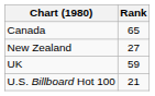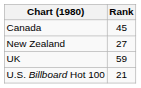 <table class="wikitable sortable">
 <tr>
 <th>Chart (1980)</th>
 <th>Rank</th>
 </tr>
 <tr>
 <td>Canada </td>
-<td style="text-align:center;">65</td>
+<td style="text-align:center;">45</td>
 </tr>
 <tr>
 <td>New Zealand</td>
 <td style="text-align:center;">27</td>
 </tr>
 <tr>
 <td>UK</td>
 <td style="text-align:center;">59</td>
 </tr>
 <tr>
 <td>U.S. <em>Billboard</em> Hot 100</td>
 <td style="text-align:center;">21</td>
 </tr>
 </table>
